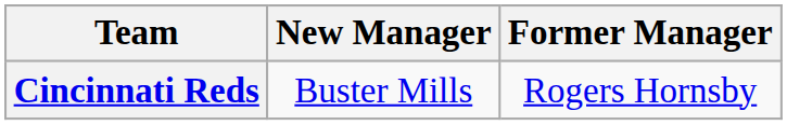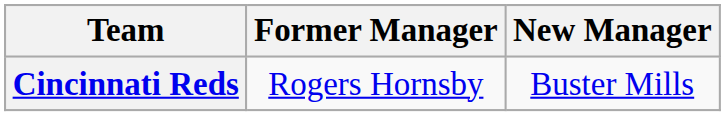 <table class="wikitable plainrowheaders" style="text-align:center;">
 <tr>
 <th>Team</th>
+<th>Former Manager</th>
 <th>New Manager</th>
-<th>Former Manager</th>
 </tr>
 <tr>
 <th scope="row" style="text-align:center;"><a href='#'>Cincinnati Reds</a></th>
+<td><a href='#'>Rogers Hornsby</a></td>
 <td><a href='#'>Buster Mills</a></td>
-<td><a href='#'>Rogers Hornsby</a></td>
 </tr>
 </table>
